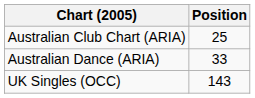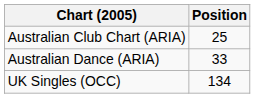 <table class="wikitable sortable">
 <tr>
 <th>Chart (2005)</th>
 <th>Position</th>
 </tr>
 <tr>
 <td>Australian Club Chart (ARIA)</td>
 <td align="center">25</td>
 </tr>
 <tr>
 <td>Australian Dance (ARIA)</td>
 <td align="center">33</td>
 </tr>
 <tr>
 <td>UK Singles (OCC)</td>
-<td align="center">143</td>
+<td align="center">134</td>
 </tr>
 </table>
